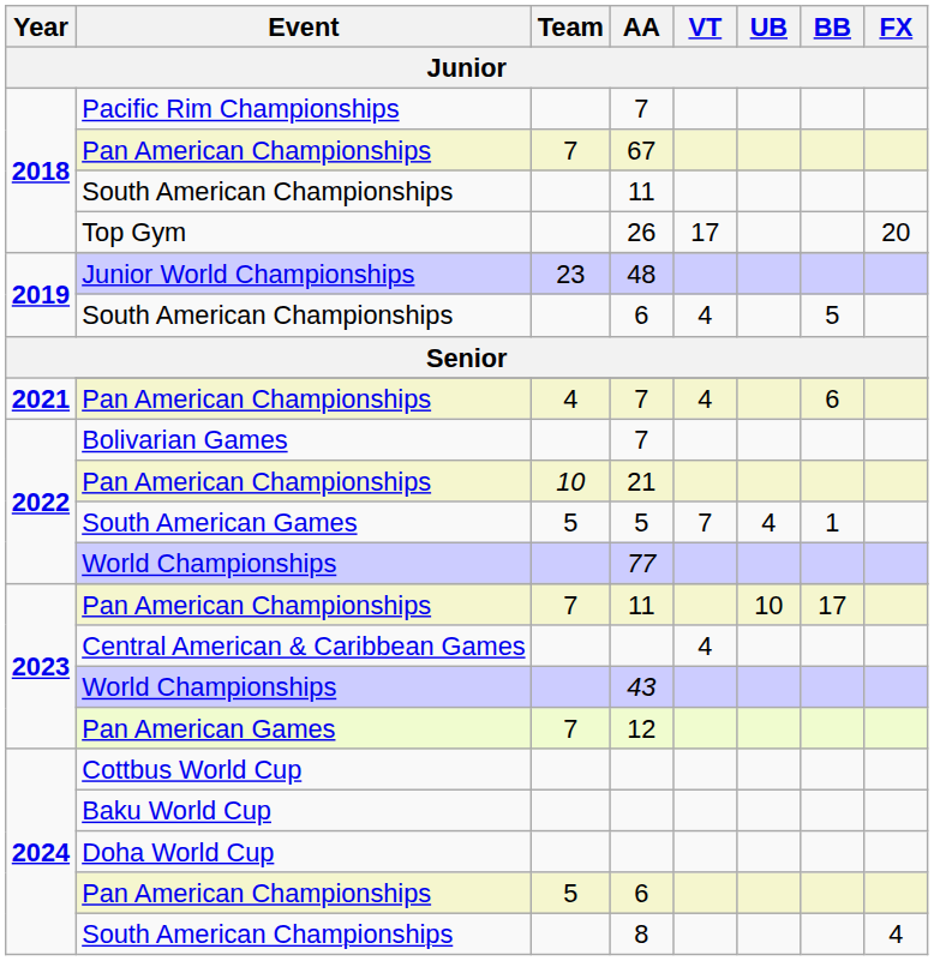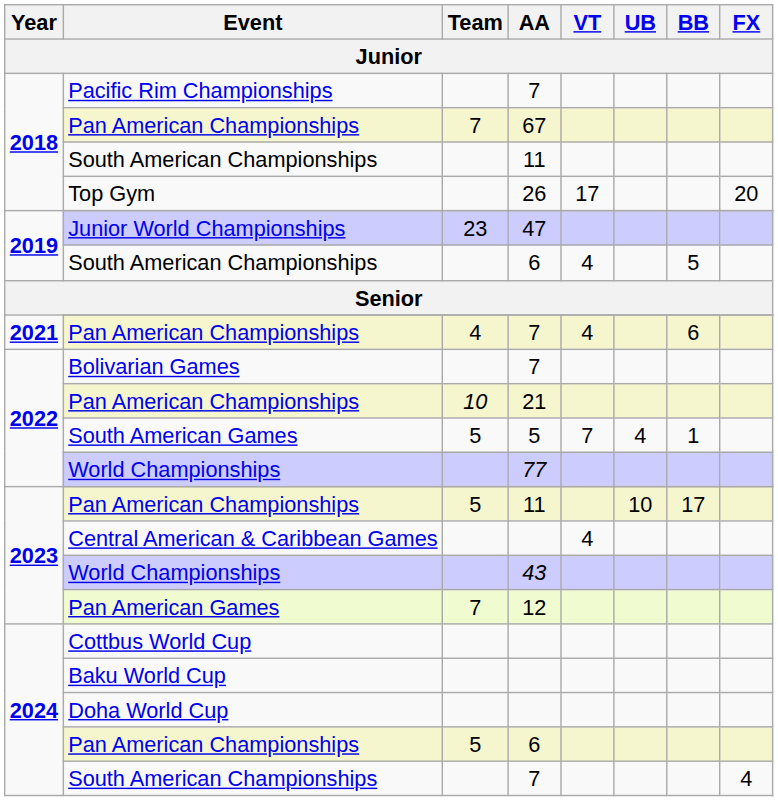 <table class="wikitable" style="text-align:center; font-size:95%;">
 <tr>
 <th align="center">Year</th>
 <th align="center">Event</th>
 <th style="width:30px;">Team</th>
 <th style="width:30px;">AA</th>
 <th style="width:30px;"><a href='#'>VT</a></th>
 <th style="width:30px;"><a href='#'>UB</a></th>
 <th style="width:30px;"><a href='#'>BB</a></th>
 <th style="width:30px;"><a href='#'>FX</a></th>
 </tr>
 <tr>
 <th colspan="8"><strong>Junior</strong></th>
 </tr>
 <tr>
 <td rowspan="4"><strong><a href='#'>2018</a></strong></td>
 <td align=left><a href='#'>Pacific Rim Championships</a></td>
 <td></td>
 <td>7</td>
 <td></td>
 <td></td>
 <td></td>
 <td></td>
 </tr>
 <tr bgcolor=#F5F6CE>
 <td align=left><a href='#'>Pan American Championships</a></td>
 <td>7</td>
 <td>67</td>
 <td></td>
 <td></td>
 <td></td>
 <td></td>
 </tr>
 <tr>
 <td align=left>South American Championships</td>
 <td></td>
 <td>11</td>
 <td></td>
 <td></td>
 <td></td>
 <td></td>
 </tr>
 <tr>
 <td align=left>Top Gym</td>
 <td></td>
 <td>26</td>
 <td>17</td>
 <td></td>
 <td></td>
 <td>20</td>
 </tr>
 <tr>
 <td rowspan="3"><strong><a href='#'>2019</a></strong></td>
 </tr>
 <tr bgcolor=#CCCCFF>
 <td align=left><a href='#'>Junior World Championships</a></td>
 <td>23</td>
-<td>48</td>
+<td>47</td>
 <td></td>
 <td></td>
 <td></td>
 <td></td>
 </tr>
 <tr>
 <td align=left>South American Championships</td>
 <td></td>
 <td>6</td>
 <td>4</td>
 <td></td>
 <td>5</td>
 <td></td>
 </tr>
 <tr>
 <th colspan="8"><strong>Senior</strong></th>
 </tr>
 <tr>
 <td rowspan="2"><strong><a href='#'>2021</a></strong></td>
 </tr>
 <tr bgcolor=#F5F6CE>
 <td align=left><a href='#'>Pan American Championships</a></td>
 <td>4</td>
 <td>7</td>
 <td>4</td>
 <td></td>
 <td>6</td>
 <td></td>
 </tr>
 <tr>
 <td rowspan="4"><strong><a href='#'>2022</a></strong></td>
 <td align=left><a href='#'>Bolivarian Games</a></td>
 <td></td>
 <td>7</td>
 <td></td>
 <td></td>
 <td></td>
 <td></td>
 </tr>
 <tr bgcolor=#F5F6CE>
 <td align=left><a href='#'>Pan American Championships</a></td>
 <td><em>10</em></td>
 <td>21</td>
 <td></td>
 <td></td>
 <td></td>
 <td></td>
 </tr>
 <tr>
 <td align=left><a href='#'>South American Games</a></td>
 <td>5</td>
 <td>5</td>
 <td>7</td>
 <td>4</td>
 <td>1</td>
 <td></td>
 </tr>
 <tr bgcolor=#CCCCFF>
 <td align=left><a href='#'>World Championships</a></td>
 <td></td>
 <td><em>77</em></td>
 <td></td>
 <td></td>
 <td></td>
 <td></td>
 </tr>
 <tr>
 <td rowspan="5"><strong><a href='#'>2023</a></strong></td>
 </tr>
 <tr bgcolor=#F5F6CE>
 <td align=left><a href='#'>Pan American Championships</a></td>
-<td>7</td>
+<td>5</td>
 <td>11</td>
 <td></td>
 <td>10</td>
 <td>17</td>
 <td></td>
 </tr>
 <tr>
 <td align=left><a href='#'>Central American & Caribbean Games</a></td>
 <td></td>
 <td></td>
 <td>4</td>
 <td></td>
 <td></td>
 <td></td>
 </tr>
 <tr bgcolor=#CCCCFF>
 <td align=left><a href='#'>World Championships</a></td>
 <td></td>
 <td><em>43</em></td>
 <td></td>
 <td></td>
 <td></td>
 <td></td>
 </tr>
 <tr bgcolor=#f0fccf>
 <td align=left><a href='#'>Pan American Games</a></td>
 <td>7</td>
 <td>12</td>
 <td></td>
 <td></td>
 <td></td>
 <td></td>
 </tr>
 <tr>
 <td rowspan="5"><strong><a href='#'>2024</a></strong></td>
 <td align=left><a href='#'>Cottbus World Cup</a></td>
 <td></td>
 <td></td>
 <td></td>
 <td></td>
 <td></td>
 <td></td>
 </tr>
 <tr>
 <td align=left><a href='#'>Baku World Cup</a></td>
 <td></td>
 <td></td>
 <td></td>
 <td></td>
 <td></td>
 <td></td>
 </tr>
 <tr>
 <td align=left><a href='#'>Doha World Cup</a></td>
 <td></td>
 <td></td>
 <td></td>
 <td></td>
 <td></td>
 <td></td>
 </tr>
 <tr bgcolor=#F5F6CE>
 <td align=left><a href='#'>Pan American Championships</a></td>
 <td>5</td>
 <td>6</td>
 <td></td>
 <td></td>
 <td></td>
 <td></td>
 </tr>
 <tr>
 <td align=left><a href='#'>South American Championships</a></td>
 <td></td>
-<td>8</td>
+<td>7</td>
 <td></td>
 <td></td>
 <td></td>
 <td>4</td>
 </tr>
 </table>
